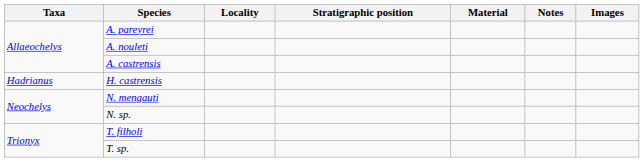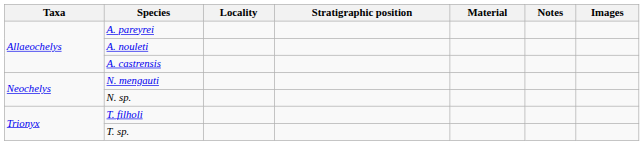 <table class="wikitable sortable" align="center" width="75%">
 <tr>
 <th>Taxa</th>
 <th>Species</th>
 <th>Locality</th>
 <th>Stratigraphic position</th>
 <th>Material</th>
 <th>Notes</th>
 <th>Images</th>
 </tr>
 <tr>
 <td rowspan = "3"><em><a href='#'>Allaeochelys</a></em></td>
 <td><em><a href='#'>A. pareyrei</a></em></td>
 <td></td>
 <td></td>
 <td></td>
 <td></td>
 <td></td>
 </tr>
 <tr>
 <td><em><a href='#'>A. nouleti</a></em></td>
 <td></td>
 <td></td>
 <td></td>
 <td></td>
 <td></td>
 </tr>
 <tr>
 <td><em><a href='#'>A. castrensis</a></em></td>
-<td></td>
-<td></td>
-<td></td>
-<td></td>
-<td></td>
-</tr>
-<tr>
-<td><em><a href='#'>Hadrianus</a></em></td>
-<td><em><a href='#'>H. castrensis</a></em></td>
 <td></td>
 <td></td>
 <td></td>
 <td></td>
 <td></td>
 </tr>
 <tr>
 <td rowspan = "2"><em><a href='#'>Neochelys</a></em></td>
 <td><em><a href='#'>N. mengauti</a></em></td>
 <td></td>
 <td></td>
 <td></td>
 <td></td>
 <td></td>
 </tr>
 <tr>
 <td><em>N. sp.</em></td>
 <td></td>
 <td></td>
 <td></td>
 <td></td>
 <td></td>
 </tr>
 <tr>
 <td rowspan ="2"><em><a href='#'>Trionyx</a></em></td>
 <td><em><a href='#'>T. filholi</a></em></td>
 <td></td>
 <td></td>
 <td></td>
 <td></td>
 <td></td>
 </tr>
 <tr>
 <td><em>T. sp.</em></td>
 <td></td>
 <td></td>
 <td></td>
 <td></td>
 <td></td>
 </tr>
 </table>
